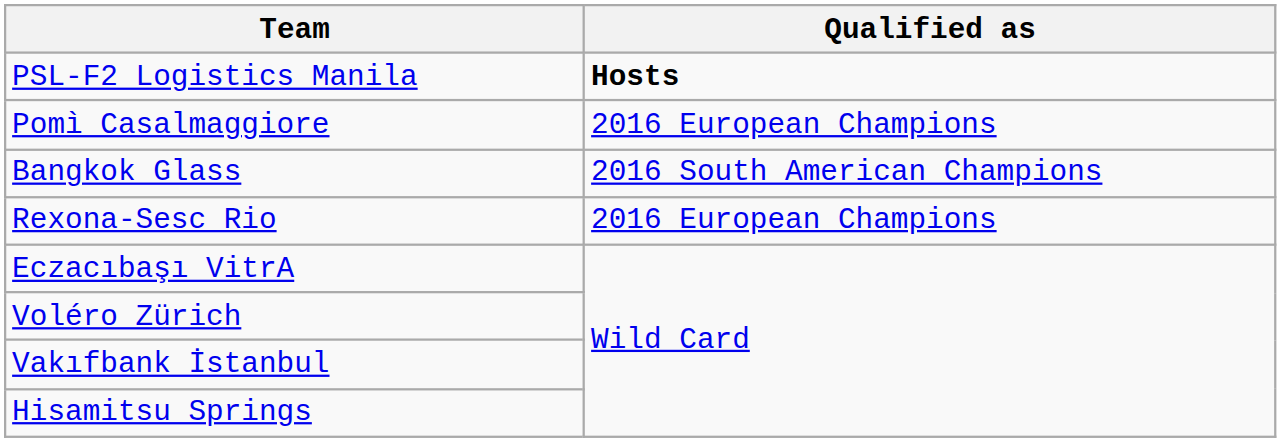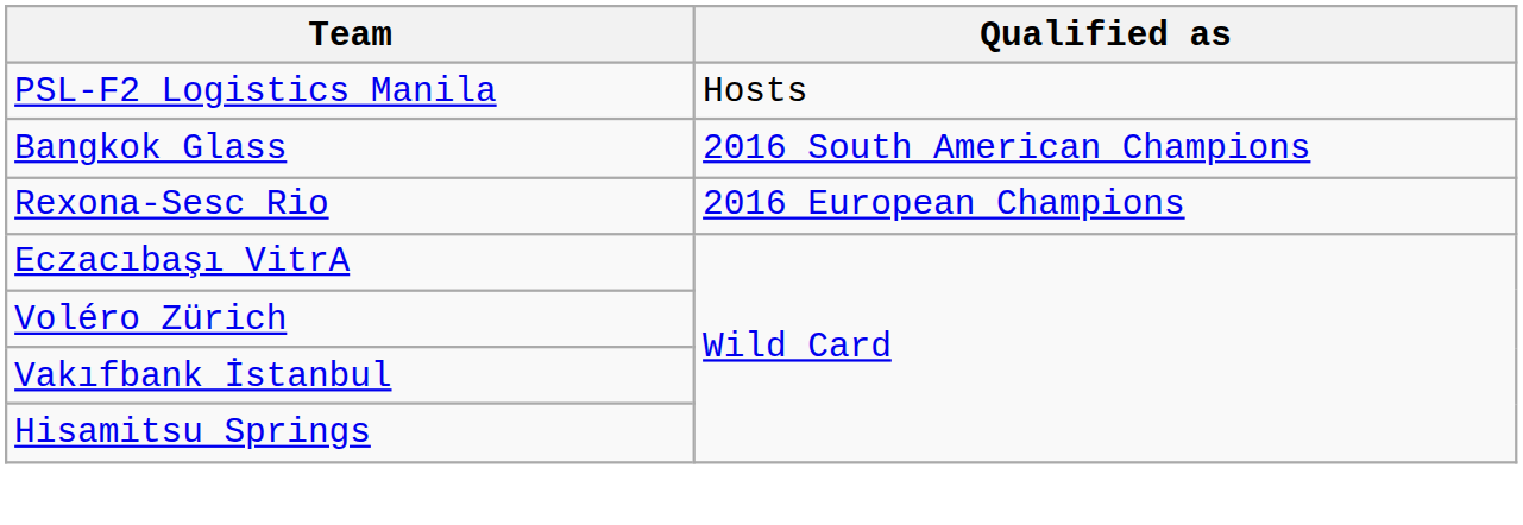 <table class="wikitable">
 <tr>
 <th width=250>Team</th>
 <th width=300>Qualified as</th>
 </tr>
 <tr>
 <td> <a href='#'>PSL-F2 Logistics Manila</a></td>
-<td><strong>Hosts</strong></td>
-</tr>
-<tr>
-<td> <a href='#'>Pomì Casalmaggiore</a></td>
-<td><a href='#'>2016 European Champions</a></td>
+<td>Hosts</td>
 </tr>
 <tr>
 <td> <a href='#'>Bangkok Glass</a></td>
 <td><a href='#'>2016 South American Champions</a></td>
 </tr>
 <tr>
 <td> <a href='#'>Rexona-Sesc Rio</a></td>
 <td><a href='#'>2016 European Champions</a></td>
 </tr>
 <tr>
 <td> <a href='#'>Eczacıbaşı VitrA</a></td>
 <td rowspan=4><a href='#'>Wild Card</a></td>
 </tr>
 <tr>
 <td> <a href='#'>Voléro Zürich</a></td>
 </tr>
 <tr>
 <td> <a href='#'>Vakıfbank İstanbul</a></td>
 </tr>
 <tr>
 <td> <a href='#'>Hisamitsu Springs</a></td>
 </tr>
 </table>
